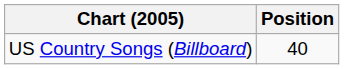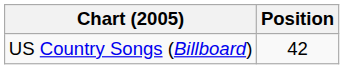 <table class="wikitable sortable">
 <tr>
 <th scope="col">Chart (2005)</th>
 <th scope="col">Position</th>
 </tr>
 <tr>
 <td>US <a href='#'>Country Songs</a> (<em><a href='#'>Billboard</a></em>)</td>
-<td align="center">40</td>
+<td align="center">42</td>
 </tr>
 </table>
